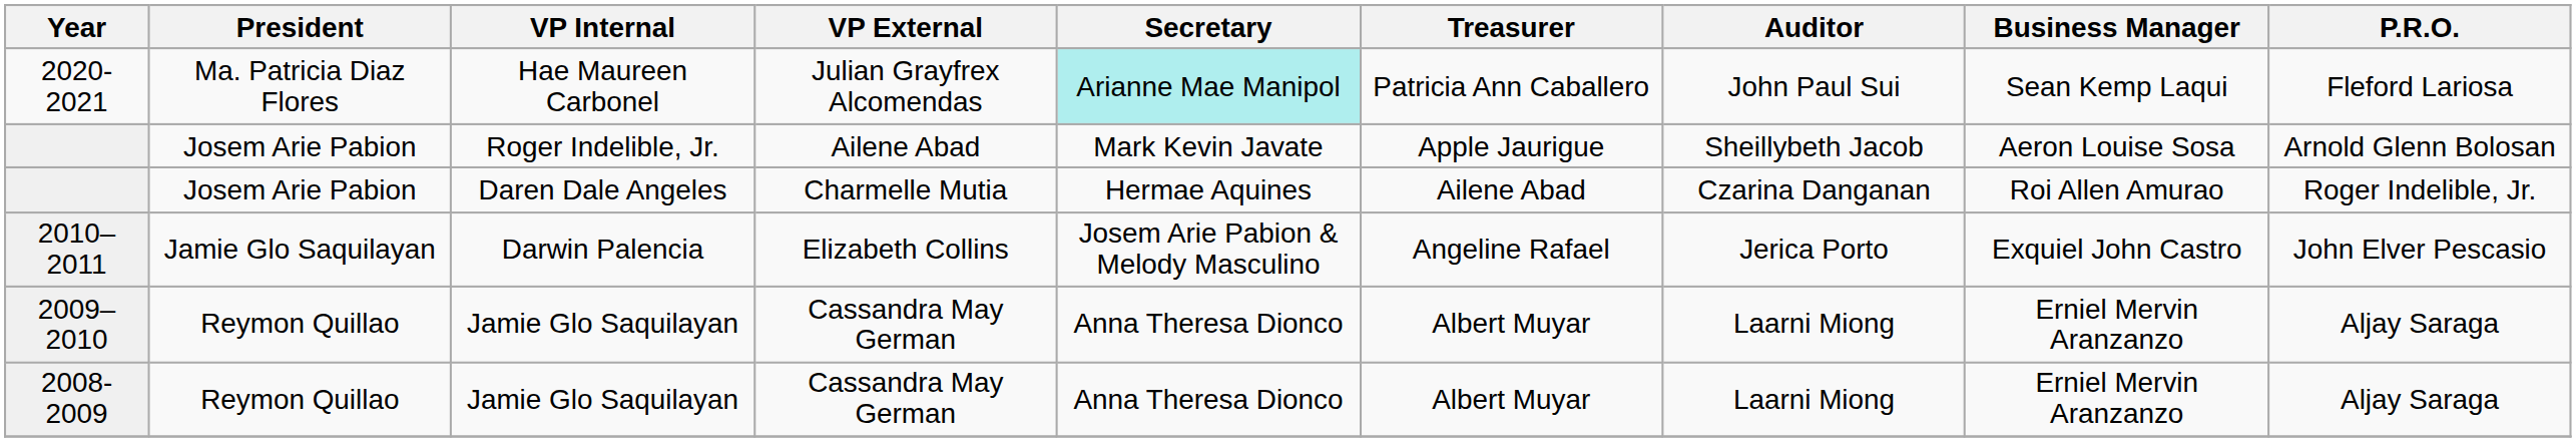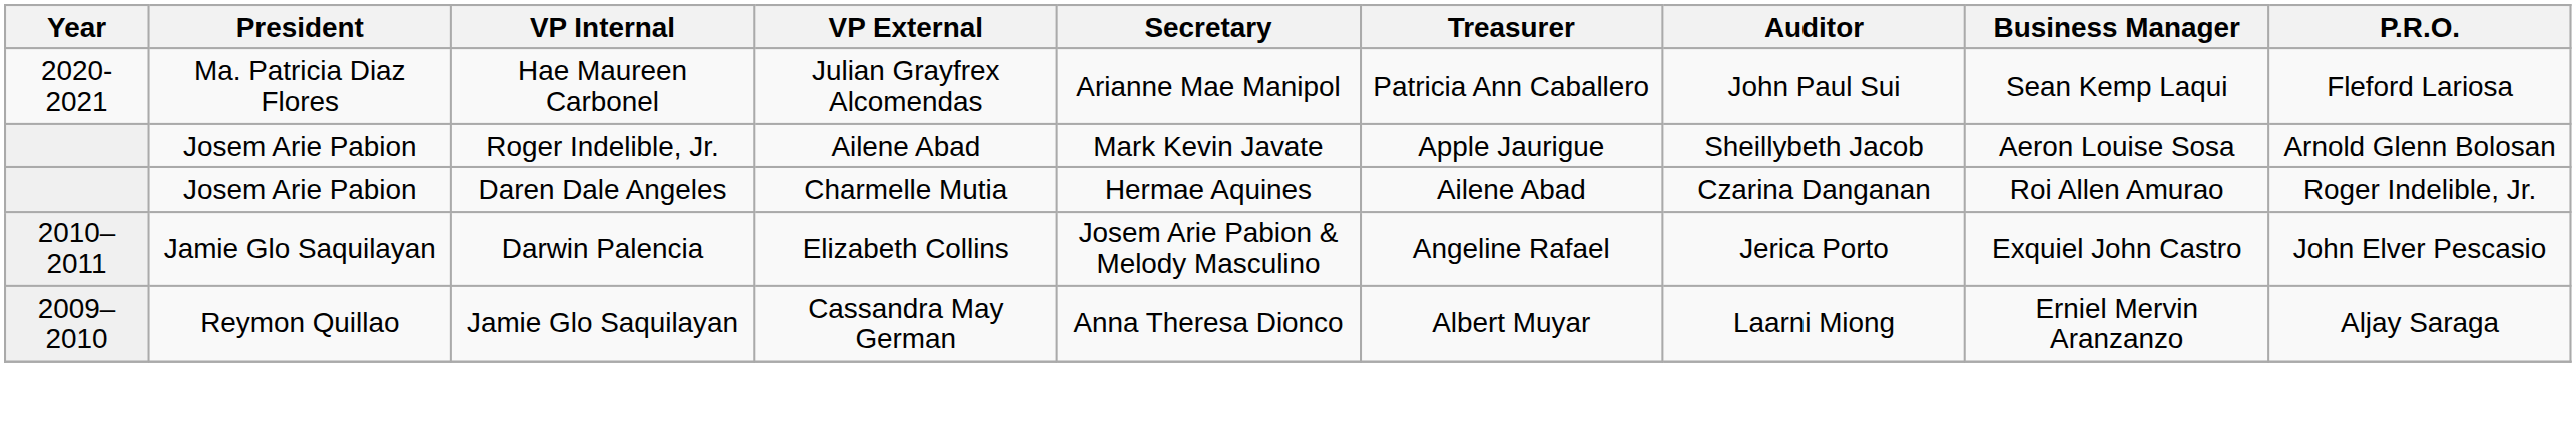 <table class="wikitable" style="text-align:center; font-size:85%;">
 <tr>
 <th width=5%>Year</th>
 <th width=10.56%>President</th>
 <th width=10.56%>VP Internal</th>
 <th width=10.56%>VP External</th>
 <th width=10.56%>Secretary</th>
 <th width=10.56%>Treasurer</th>
 <th width=10.56%>Auditor</th>
 <th width=10.56%>Business Manager</th>
 <th width=10.56%>P.R.O.</th>
 </tr>
 <tr>
 <td>2020-2021</td>
 <td>Ma. Patricia Diaz Flores</td>
 <td>Hae Maureen Carbonel</td>
 <td>Julian Grayfrex Alcomendas</td>
-<td style="background: paleturquoise;">Arianne Mae Manipol</td>
+<td>Arianne Mae Manipol</td>
 <td>Patricia Ann Caballero</td>
 <td>John Paul Sui</td>
 <td>Sean Kemp Laqui</td>
 <td>Fleford Lariosa</td>
 </tr>
 <tr>
 <td bgcolor=#F0F0F0></td>
 <td>Josem Arie Pabion</td>
 <td>Roger Indelible, Jr.</td>
 <td>Ailene Abad</td>
 <td>Mark Kevin Javate</td>
 <td>Apple Jaurigue</td>
 <td>Sheillybeth Jacob</td>
 <td>Aeron Louise Sosa</td>
 <td>Arnold Glenn Bolosan</td>
 </tr>
 <tr>
 <td bgcolor=#F0F0F0></td>
 <td>Josem Arie Pabion</td>
 <td>Daren Dale Angeles</td>
 <td>Charmelle Mutia</td>
 <td>Hermae Aquines</td>
 <td>Ailene Abad</td>
 <td>Czarina Danganan</td>
 <td>Roi Allen Amurao</td>
 <td>Roger Indelible, Jr.</td>
 </tr>
 <tr>
 <td bgcolor=#F0F0F0>2010–2011</td>
 <td>Jamie Glo Saquilayan</td>
 <td>Darwin Palencia</td>
 <td>Elizabeth Collins</td>
 <td>Josem Arie Pabion & Melody Masculino</td>
 <td>Angeline Rafael</td>
 <td>Jerica Porto</td>
 <td>Exquiel John Castro</td>
 <td>John Elver Pescasio</td>
 </tr>
 <tr>
 <td bgcolor=#F0F0F0>2009–2010</td>
 <td>Reymon Quillao</td>
 <td>Jamie Glo Saquilayan</td>
 <td>Cassandra May German</td>
 <td>Anna Theresa Dionco</td>
 <td>Albert Muyar</td>
 <td>Laarni Miong</td>
 <td>Erniel Mervin Aranzanzo</td>
 <td>Aljay Saraga</td>
 </tr>
 <tr>
-<td bgcolor=#F0F0F0>2008-2009</td>
-<td>Reymon Quillao</td>
-<td>Jamie Glo Saquilayan</td>
-<td>Cassandra May German</td>
-<td>Anna Theresa Dionco</td>
-<td>Albert Muyar</td>
-<td>Laarni Miong</td>
-<td>Erniel Mervin Aranzanzo</td>
-<td>Aljay Saraga</td>
-</tr>
-<tr>
 </tr>
 </table>
